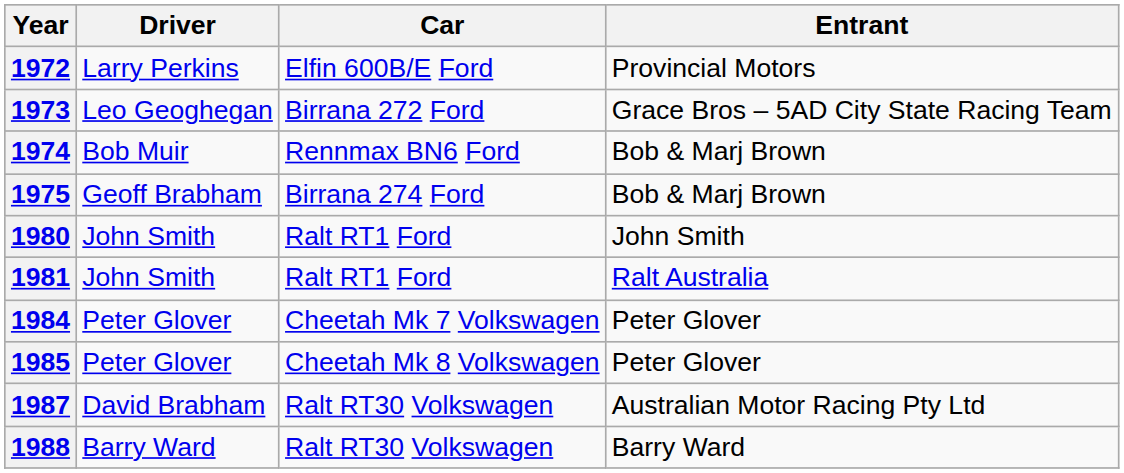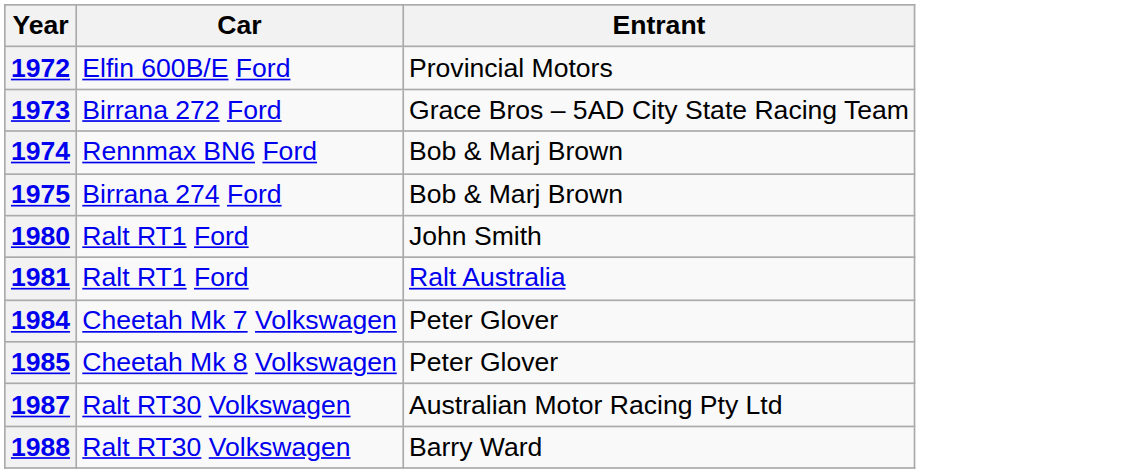 <table class="wikitable">
 <tr style="font-weight:bold">
 <th>Year</th>
-<th>Driver</th>
 <th>Car</th>
 <th>Entrant</th>
 </tr>
 <tr>
 <th><a href='#'>1972</a></th>
-<td><a href='#'>Larry Perkins</a></td>
 <td><a href='#'>Elfin 600B/E</a> <a href='#'>Ford</a></td>
 <td>Provincial Motors</td>
 </tr>
 <tr>
 <th><a href='#'>1973</a></th>
-<td><a href='#'>Leo Geoghegan</a></td>
 <td><a href='#'>Birrana 272</a> <a href='#'>Ford</a></td>
 <td>Grace Bros – 5AD City State Racing Team</td>
 </tr>
 <tr>
 <th><a href='#'>1974</a></th>
-<td><a href='#'>Bob Muir</a></td>
 <td><a href='#'>Rennmax BN6</a> <a href='#'>Ford</a></td>
 <td>Bob & Marj Brown</td>
 </tr>
 <tr>
 <th><a href='#'>1975</a></th>
-<td><a href='#'>Geoff Brabham</a></td>
 <td><a href='#'>Birrana 274</a> <a href='#'>Ford</a></td>
 <td>Bob & Marj Brown</td>
 </tr>
 <tr>
 <th><a href='#'>1980</a></th>
-<td><a href='#'>John Smith</a></td>
 <td><a href='#'>Ralt RT1</a> <a href='#'>Ford</a></td>
 <td>John Smith</td>
 </tr>
 <tr>
 <th><a href='#'>1981</a></th>
-<td><a href='#'>John Smith</a></td>
 <td><a href='#'>Ralt RT1</a> <a href='#'>Ford</a></td>
 <td><a href='#'>Ralt Australia</a></td>
 </tr>
 <tr>
 <th><a href='#'>1984</a></th>
-<td><a href='#'>Peter Glover</a></td>
 <td><a href='#'>Cheetah Mk 7</a> <a href='#'>Volkswagen</a></td>
 <td>Peter Glover</td>
 </tr>
 <tr>
 <th><a href='#'>1985</a></th>
-<td><a href='#'>Peter Glover</a></td>
 <td><a href='#'>Cheetah Mk 8</a> <a href='#'>Volkswagen</a></td>
 <td>Peter Glover</td>
 </tr>
 <tr>
 <th><a href='#'>1987</a></th>
-<td><a href='#'>David Brabham</a></td>
 <td><a href='#'>Ralt RT30</a> <a href='#'>Volkswagen</a></td>
 <td>Australian Motor Racing Pty Ltd</td>
 </tr>
 <tr>
 <th><a href='#'>1988</a></th>
-<td><a href='#'>Barry Ward</a></td>
 <td><a href='#'>Ralt RT30</a> <a href='#'>Volkswagen</a></td>
 <td>Barry Ward</td>
 </tr>
 </table>
